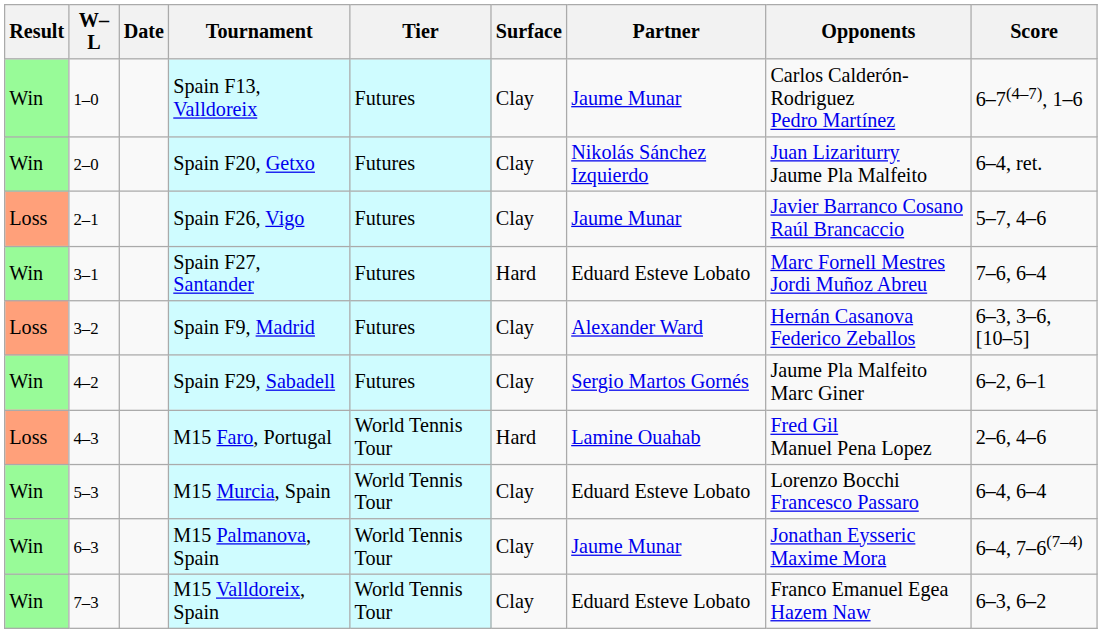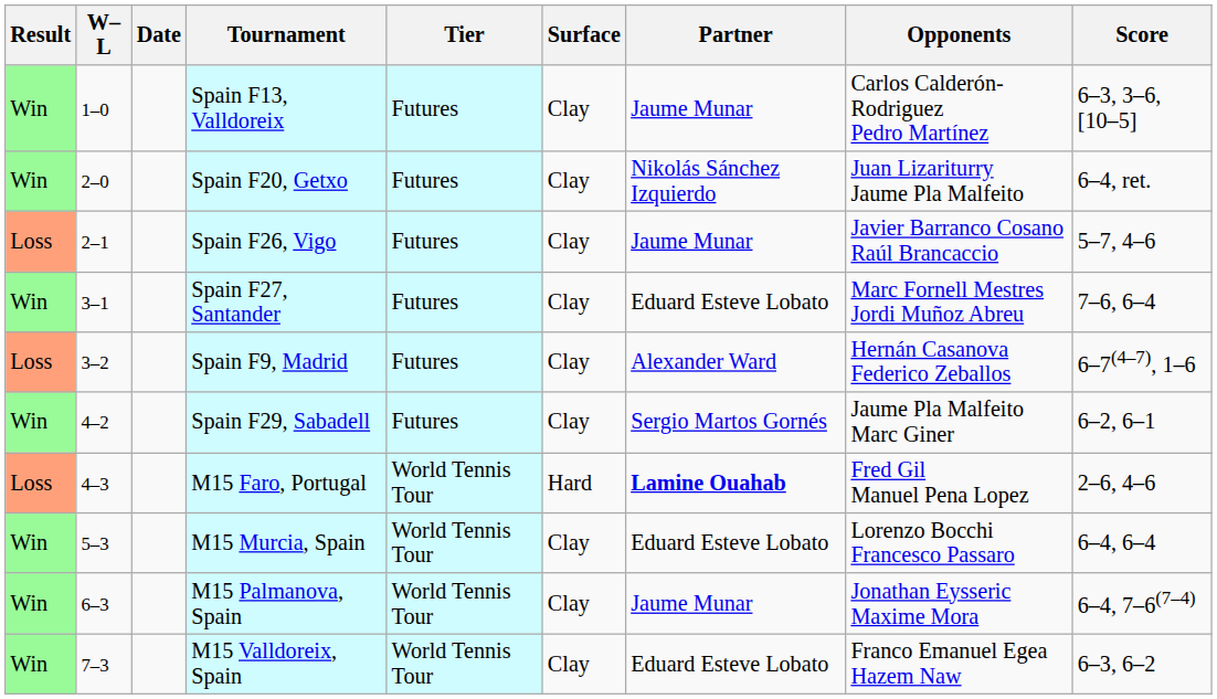 <table class="sortable wikitable">
 <tr>
 <th>Result</th>
 <th class="unsortable">W–L</th>
 <th>Date</th>
 <th>Tournament</th>
 <th>Tier</th>
 <th>Surface</th>
 <th>Partner</th>
 <th>Opponents</th>
 <th class="unsortable">Score</th>
 </tr>
 <tr>
 <td style="background:#98fb98;">Win</td>
 <td><small>1–0</small></td>
 <td></td>
 <td style="background:#cffcff;">Spain F13, <a href='#'>Valldoreix</a></td>
 <td style="background:#cffcff;">Futures</td>
 <td>Clay</td>
 <td> <a href='#'>Jaume Munar</a></td>
 <td> Carlos Calderón-Rodriguez <br>  <a href='#'>Pedro Martínez</a></td>
-<td>6–7<sup>(4–7)</sup>, 1–6</td>
+<td>6–3, 3–6, [10–5]</td>
 </tr>
 <tr>
 <td style="background:#98fb98;">Win</td>
 <td><small>2–0</small></td>
 <td></td>
 <td style="background:#cffcff;">Spain F20, <a href='#'>Getxo</a></td>
 <td style="background:#cffcff;">Futures</td>
 <td>Clay</td>
 <td> <a href='#'>Nikolás Sánchez Izquierdo</a></td>
 <td> <a href='#'>Juan Lizariturry</a> <br>  Jaume Pla Malfeito</td>
 <td>6–4, ret.</td>
 </tr>
 <tr>
 <td style="background:#ffa07a;">Loss</td>
 <td><small>2–1</small></td>
 <td></td>
 <td style="background:#cffcff;">Spain F26, <a href='#'>Vigo</a></td>
 <td style="background:#cffcff;">Futures</td>
 <td>Clay</td>
 <td> <a href='#'>Jaume Munar</a></td>
 <td> <a href='#'>Javier Barranco Cosano</a> <br>  <a href='#'>Raúl Brancaccio</a></td>
 <td>5–7, 4–6</td>
 </tr>
 <tr>
 <td style="background:#98fb98;">Win</td>
 <td><small>3–1</small></td>
 <td></td>
 <td style="background:#cffcff;">Spain F27, <a href='#'>Santander</a></td>
 <td style="background:#cffcff;">Futures</td>
-<td>Hard</td>
+<td>Clay</td>
 <td> Eduard Esteve Lobato</td>
 <td> <a href='#'>Marc Fornell Mestres</a> <br>  <a href='#'>Jordi Muñoz Abreu</a></td>
 <td>7–6, 6–4</td>
 </tr>
 <tr>
 <td style="background:#ffa07a;">Loss</td>
 <td><small>3–2</small></td>
 <td></td>
 <td style="background:#cffcff;">Spain F9, <a href='#'>Madrid</a></td>
 <td style="background:#cffcff;">Futures</td>
 <td>Clay</td>
 <td> <a href='#'>Alexander Ward</a></td>
 <td> <a href='#'>Hernán Casanova</a> <br>  <a href='#'>Federico Zeballos</a></td>
-<td>6–3, 3–6, [10–5]</td>
+<td>6–7<sup>(4–7)</sup>, 1–6</td>
 </tr>
 <tr>
 <td style="background:#98fb98;">Win</td>
 <td><small>4–2</small></td>
 <td></td>
 <td style="background:#cffcff;">Spain F29, <a href='#'>Sabadell</a></td>
 <td style="background:#cffcff;">Futures</td>
 <td>Clay</td>
 <td> <a href='#'>Sergio Martos Gornés</a></td>
 <td> Jaume Pla Malfeito <br>  Marc Giner</td>
 <td>6–2, 6–1</td>
 </tr>
 <tr>
 <td style="background:#ffa07a;">Loss</td>
 <td><small>4–3</small></td>
 <td></td>
 <td style="background:#cffcff;">M15 <a href='#'>Faro</a>, Portugal</td>
 <td style="background:#cffcff;">World Tennis Tour</td>
 <td>Hard</td>
-<td> <a href='#'>Lamine Ouahab</a></td>
+<td><strong> <a href='#'>Lamine Ouahab</a></strong></td>
 <td> <a href='#'>Fred Gil</a> <br>  Manuel Pena Lopez</td>
 <td>2–6, 4–6</td>
 </tr>
 <tr>
 <td style="background:#98fb98;">Win</td>
 <td><small>5–3</small></td>
 <td></td>
 <td style="background:#cffcff;">M15 <a href='#'>Murcia</a>, Spain</td>
 <td style="background:#cffcff;">World Tennis Tour</td>
 <td>Clay</td>
 <td> Eduard Esteve Lobato</td>
 <td> Lorenzo Bocchi <br>  <a href='#'>Francesco Passaro</a></td>
 <td>6–4, 6–4</td>
 </tr>
 <tr>
 <td style="background:#98fb98;">Win</td>
 <td><small>6–3</small></td>
 <td></td>
 <td style="background:#cffcff;">M15 <a href='#'>Palmanova</a>, Spain</td>
 <td style="background:#cffcff;">World Tennis Tour</td>
 <td>Clay</td>
 <td> <a href='#'>Jaume Munar</a></td>
 <td> <a href='#'>Jonathan Eysseric</a> <br>  <a href='#'>Maxime Mora</a></td>
 <td>6–4, 7–6<sup>(7–4)</sup></td>
 </tr>
 <tr>
 <td style="background:#98fb98;">Win</td>
 <td><small>7–3</small></td>
 <td></td>
 <td style="background:#cffcff;">M15 <a href='#'>Valldoreix</a>, Spain</td>
 <td style="background:#cffcff;">World Tennis Tour</td>
 <td>Clay</td>
 <td> Eduard Esteve Lobato</td>
 <td> Franco Emanuel Egea <br>  <a href='#'>Hazem Naw</a></td>
 <td>6–3, 6–2</td>
 </tr>
 </table>
